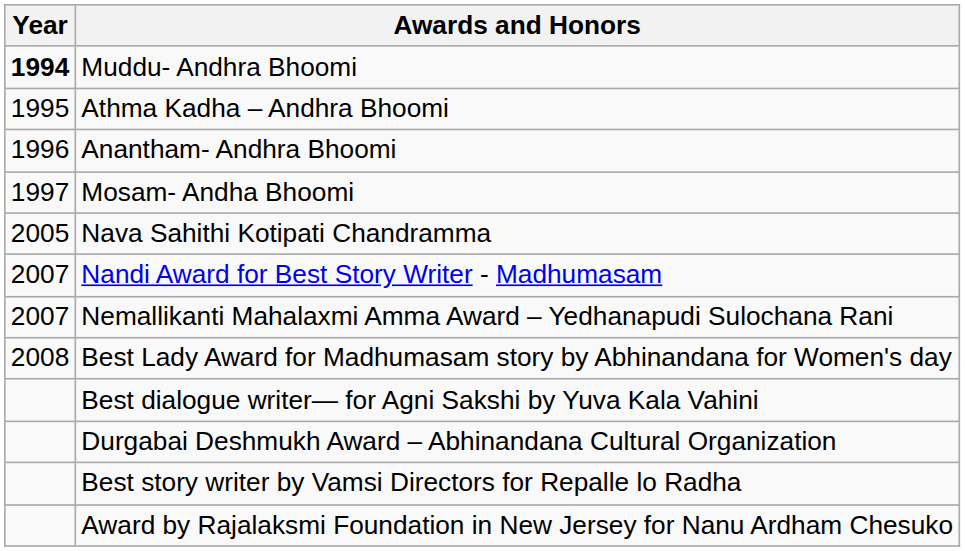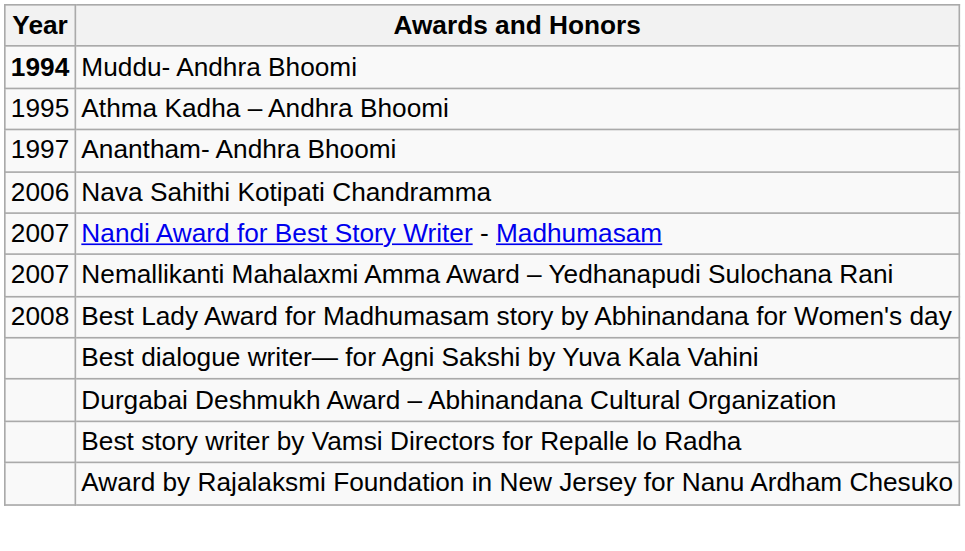 <table class="wikitable">
 <tr>
 <th>Year</th>
 <th>Awards and Honors</th>
 </tr>
 <tr>
 <td><strong>1994</strong></td>
 <td>Muddu- Andhra Bhoomi</td>
 </tr>
 <tr>
 <td>1995</td>
 <td>Athma Kadha – Andhra Bhoomi</td>
 </tr>
 <tr>
-<td>1996</td>
+<td>1997</td>
 <td>Anantham- Andhra Bhoomi</td>
 </tr>
 <tr>
-<td>1997</td>
-<td>Mosam- Andha Bhoomi</td>
-</tr>
-<tr>
-<td>2005</td>
+<td>2006</td>
 <td>Nava Sahithi Kotipati Chandramma</td>
 </tr>
 <tr>
 <td>2007</td>
 <td><a href='#'>Nandi Award for Best Story Writer</a> - <a href='#'>Madhumasam</a></td>
 </tr>
 <tr>
 <td>2007</td>
 <td>Nemallikanti Mahalaxmi Amma Award – Yedhanapudi Sulochana Rani</td>
 </tr>
 <tr>
 <td>2008</td>
 <td>Best Lady Award for Madhumasam story by Abhinandana for Women's day</td>
 </tr>
 <tr>
 <td></td>
 <td>Best dialogue writer— for Agni Sakshi by Yuva Kala Vahini</td>
 </tr>
 <tr>
 <td></td>
 <td>Durgabai Deshmukh Award – Abhinandana Cultural Organization</td>
 </tr>
 <tr>
 <td></td>
 <td>Best story writer by Vamsi Directors for Repalle lo Radha</td>
 </tr>
 <tr>
 <td></td>
 <td>Award by Rajalaksmi Foundation in New Jersey for Nanu Ardham Chesuko</td>
 </tr>
 </table>
